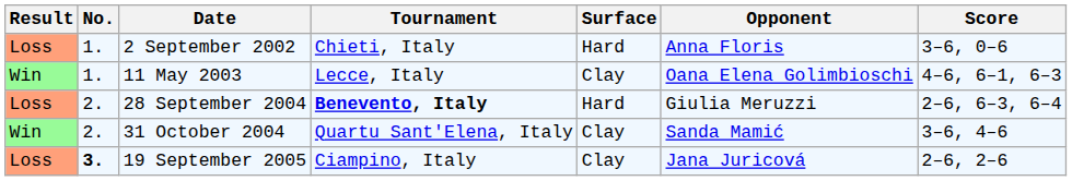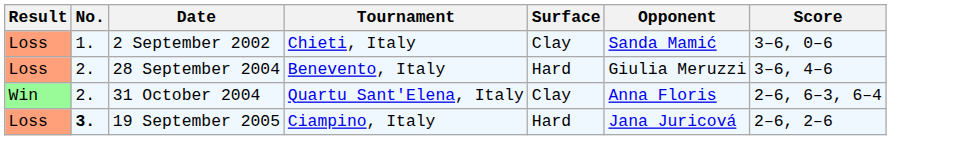 <table class="sortable wikitable" style=font-size:97%>
 <tr>
 <th>Result</th>
 <th>No.</th>
 <th>Date</th>
 <th>Tournament</th>
 <th>Surface</th>
 <th>Opponent</th>
 <th>Score</th>
 </tr>
 <tr style="background:#f0f8ff;">
 <td style="background:#ffa07a;">Loss</td>
 <td>1.</td>
 <td>2 September 2002</td>
 <td><a href='#'>Chieti</a>, Italy</td>
-<td>Hard</td>
-<td> <a href='#'>Anna Floris</a></td>
+<td>Clay</td>
+<td> <a href='#'>Sanda Mamić</a></td>
 <td>3–6, 0–6</td>
-</tr>
-<tr style="background:#f0f8ff;">
-<td style="background:#98fb98;">Win</td>
-<td>1.</td>
-<td>11 May 2003</td>
-<td><a href='#'>Lecce</a>, Italy</td>
-<td>Clay</td>
-<td> <a href='#'>Oana Elena Golimbioschi</a></td>
-<td>4–6, 6–1, 6–3</td>
 </tr>
 <tr style="background:#f0f8ff;">
 <td style="background:#ffa07a;">Loss</td>
 <td>2.</td>
 <td>28 September 2004</td>
-<td><strong><a href='#'>Benevento</a>, Italy</strong></td>
+<td><a href='#'>Benevento</a>, Italy</td>
 <td>Hard</td>
 <td> Giulia Meruzzi</td>
-<td>2–6, 6–3, 6–4</td>
+<td>3–6, 4–6</td>
 </tr>
 <tr style="background:#f0f8ff;">
 <td style="background:#98fb98;">Win</td>
 <td>2.</td>
 <td>31 October 2004</td>
 <td><a href='#'>Quartu Sant'Elena</a>, Italy</td>
 <td>Clay</td>
-<td> <a href='#'>Sanda Mamić</a></td>
-<td>3–6, 4–6</td>
+<td> <a href='#'>Anna Floris</a></td>
+<td>2–6, 6–3, 6–4</td>
 </tr>
 <tr style="background:#f0f8ff;">
 <td style="background:#ffa07a;">Loss</td>
 <td><strong>3.</strong></td>
 <td>19 September 2005</td>
 <td><a href='#'>Ciampino</a>, Italy</td>
-<td>Clay</td>
+<td>Hard</td>
 <td> <a href='#'>Jana Juricová</a></td>
 <td>2–6, 2–6</td>
 </tr>
 </table>
